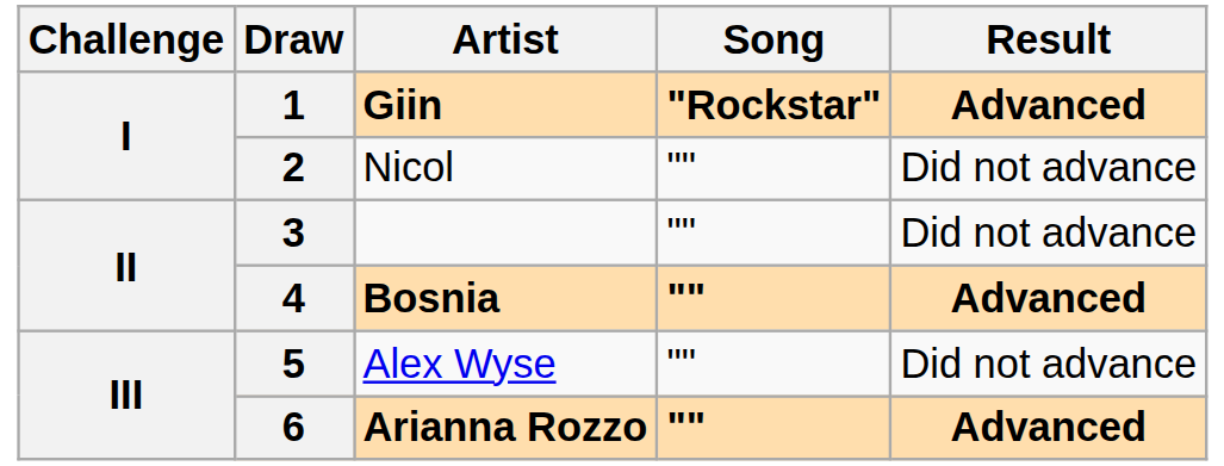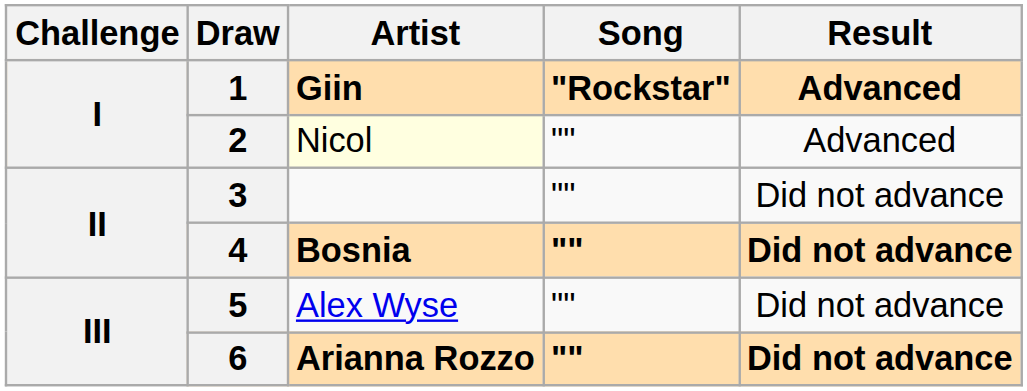 <table class="wikitable sortable plainrowheaders" style="margin: 1em auto 1em auto; font-size:90%;">
 <tr>
 <th class="unsortable">Challenge</th>
 <th>Draw</th>
 <th>Artist</th>
 <th>Song</th>
 <th>Result</th>
 </tr>
 <tr style="font-weight:bold; background:#FFDEAD;">
 <th rowspan="2">I</th>
 <th scope="row" style="text-align:center;">1</th>
 <td>Giin</td>
 <td>"Rockstar"</td>
 <td style="text-align:center;">Advanced</td>
 </tr>
 <tr>
 <th scope="row" style="text-align:center;">2</th>
-<td>Nicol</td>
+<td style="background: lightyellow;">Nicol</td>
 <td>""</td>
-<td style="text-align:center;">Did not advance</td>
+<td style="text-align:center;">Advanced</td>
 </tr>
 <tr>
 <th rowspan="2">II</th>
 <th scope="row" style="text-align:center;">3</th>
 <td></td>
 <td>""</td>
 <td style="text-align:center;">Did not advance</td>
 </tr>
 <tr style="font-weight:bold; background:#FFDEAD;">
 <th scope="row" style="text-align:center;">4</th>
 <td>Bosnia</td>
 <td>""</td>
-<td style="text-align:center;">Advanced</td>
+<td style="text-align:center;">Did not advance</td>
 </tr>
 <tr>
 <th rowspan="2">III</th>
 <th scope="row" style="text-align:center;">5</th>
 <td><a href='#'>Alex Wyse</a></td>
 <td>""</td>
 <td style="text-align:center;">Did not advance</td>
 </tr>
 <tr style="font-weight:bold; background:#FFDEAD;">
 <th scope="row" style="text-align:center;">6</th>
 <td>Arianna Rozzo</td>
 <td>""</td>
-<td style="text-align:center;">Advanced</td>
+<td style="text-align:center;">Did not advance</td>
 </tr>
 </table>
